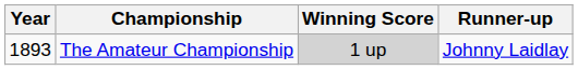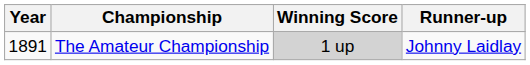 <table class="wikitable">
 <tr>
 <th>Year</th>
 <th>Championship</th>
 <th>Winning Score</th>
 <th>Runner-up</th>
 </tr>
 <tr>
-<td>1893</td>
+<td>1891</td>
 <td><a href='#'>The Amateur Championship</a></td>
 <td align=center style="background: lightgrey;">1 up</td>
 <td> <a href='#'>Johnny Laidlay</a></td>
 </tr>
 </table>
